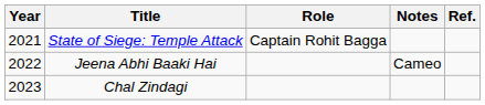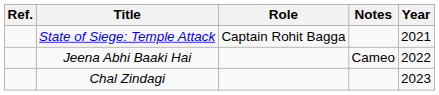 <table class="wikitable" style="text-align:center">
 <tr>
-<th>Year</th>
+<th>Ref.</th>
 <th>Title</th>
 <th>Role</th>
 <th>Notes</th>
-<th>Ref.</th>
+<th>Year</th>
 </tr>
 <tr>
-<td>2021</td>
+<td></td>
 <td><em><a href='#'>State of Siege: Temple Attack</a></em></td>
 <td>Captain Rohit Bagga</td>
 <td></td>
-<td></td>
+<td>2021</td>
 </tr>
 <tr>
-<td>2022</td>
+<td></td>
 <td><em>Jeena Abhi Baaki Hai</em></td>
 <td></td>
 <td>Cameo</td>
-<td></td>
+<td>2022</td>
 </tr>
 <tr>
-<td>2023</td>
+<td></td>
 <td><em>Chal Zindagi</em></td>
 <td></td>
 <td></td>
-<td></td>
+<td>2023</td>
 </tr>
 </table>
